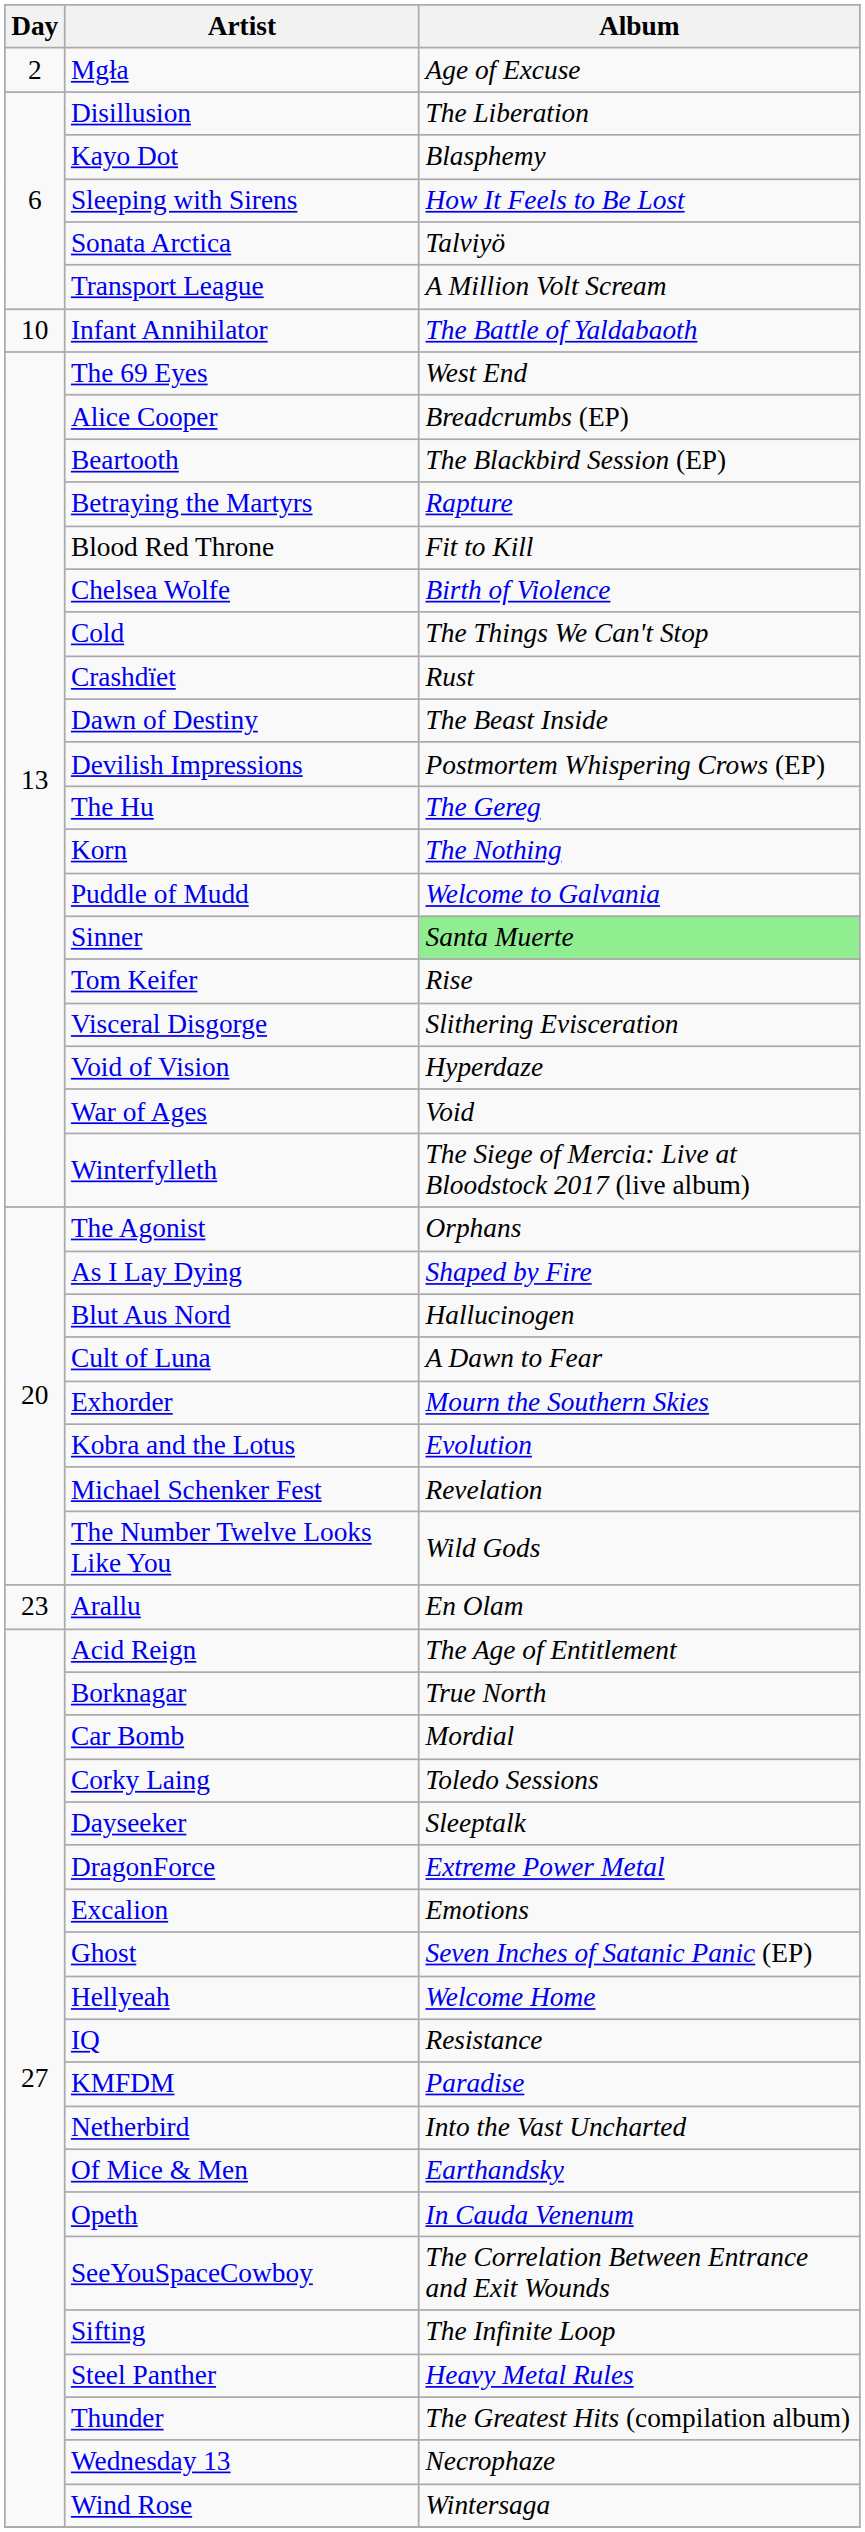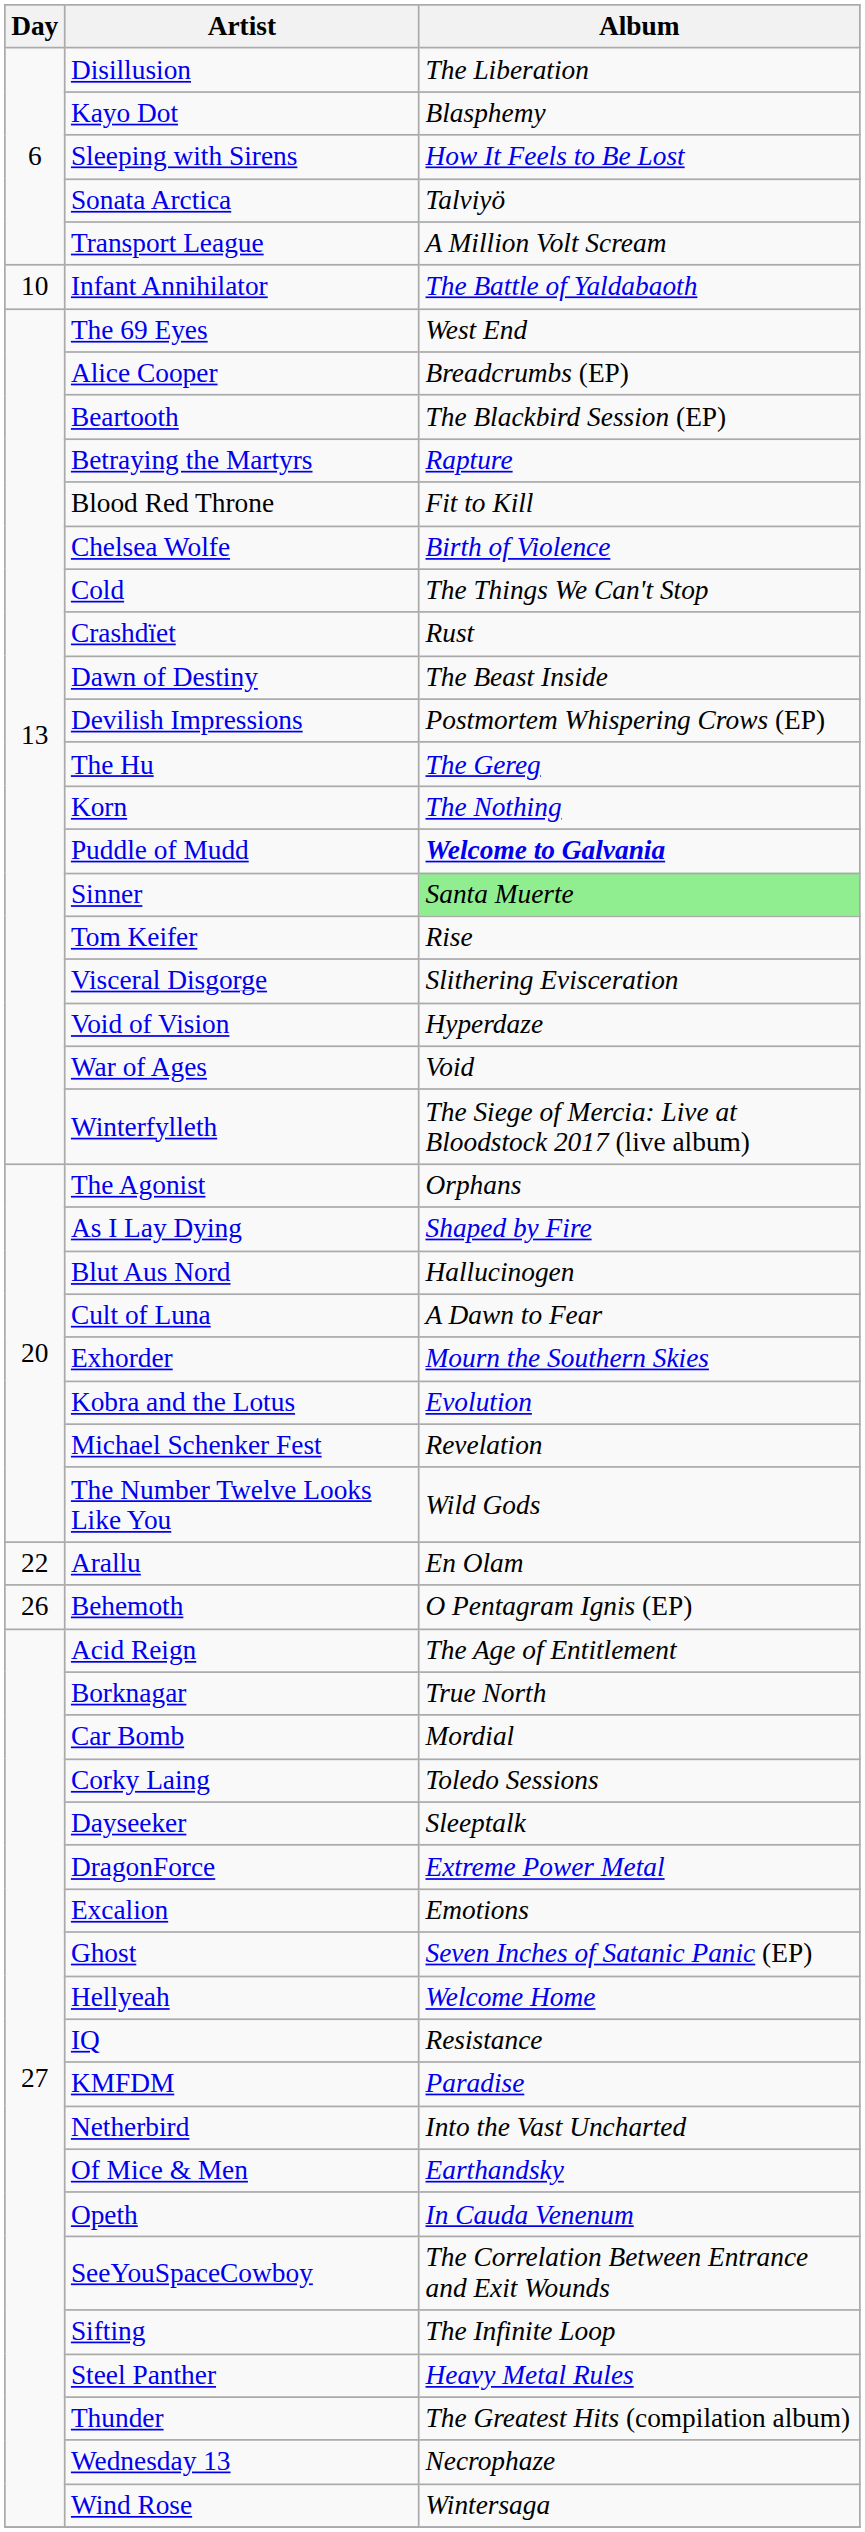 <table class="wikitable">
 <tr>
 <th style="width:20px;">Day</th>
 <th style="width:200px;">Artist</th>
 <th style="width:250px;">Album</th>
-</tr>
-<tr>
-<td style="text-align:center;" rowspan="1">2</td>
-<td><a href='#'>Mgła</a></td>
-<td><em>Age of Excuse</em></td>
 </tr>
 <tr>
 <td style="text-align:center;" rowspan="5">6</td>
 <td><a href='#'>Disillusion</a></td>
 <td><em>The Liberation</em></td>
 </tr>
 <tr>
 <td><a href='#'>Kayo Dot</a></td>
 <td><em>Blasphemy</em></td>
 </tr>
 <tr>
 <td><a href='#'>Sleeping with Sirens</a></td>
 <td><em><a href='#'>How It Feels to Be Lost</a></em></td>
 </tr>
 <tr>
 <td><a href='#'>Sonata Arctica</a></td>
 <td><em>Talviyö</em></td>
 </tr>
 <tr>
 <td><a href='#'>Transport League</a></td>
 <td><em>A Million Volt Scream</em></td>
 </tr>
 <tr>
 <td style="text-align:center;">10</td>
 <td><a href='#'>Infant Annihilator</a></td>
 <td><em><a href='#'>The Battle of Yaldabaoth</a></em></td>
 </tr>
 <tr>
 <td style="text-align:center;" rowspan="19">13</td>
 <td><a href='#'>The 69 Eyes</a></td>
 <td><em>West End</em></td>
 </tr>
 <tr>
 <td><a href='#'>Alice Cooper</a></td>
 <td><em>Breadcrumbs</em> (EP)</td>
 </tr>
 <tr>
 <td><a href='#'>Beartooth</a></td>
 <td><em>The Blackbird Session</em> (EP)</td>
 </tr>
 <tr>
 <td><a href='#'>Betraying the Martyrs</a></td>
 <td><em><a href='#'>Rapture</a></em></td>
 </tr>
 <tr>
 <td>Blood Red Throne</td>
 <td><em>Fit to Kill</em></td>
 </tr>
 <tr>
 <td><a href='#'>Chelsea Wolfe</a></td>
 <td><em><a href='#'>Birth of Violence</a></em></td>
 </tr>
 <tr>
 <td><a href='#'>Cold</a></td>
 <td><em>The Things We Can't Stop</em></td>
 </tr>
 <tr>
 <td><a href='#'>Crashdïet</a></td>
 <td><em>Rust</em></td>
 </tr>
 <tr>
 <td><a href='#'>Dawn of Destiny</a></td>
 <td><em>The Beast Inside</em></td>
 </tr>
 <tr>
 <td><a href='#'>Devilish Impressions</a></td>
 <td><em>Postmortem Whispering Crows</em> (EP)</td>
 </tr>
 <tr>
 <td><a href='#'>The Hu</a></td>
 <td><em><a href='#'>The Gereg</a></em></td>
 </tr>
 <tr>
 <td><a href='#'>Korn</a></td>
 <td><em><a href='#'>The Nothing</a></em></td>
 </tr>
 <tr>
 <td><a href='#'>Puddle of Mudd</a></td>
-<td><em><a href='#'>Welcome to Galvania</a></em></td>
+<td><strong><em><a href='#'>Welcome to Galvania</a></em></strong></td>
 </tr>
 <tr>
 <td><a href='#'>Sinner</a></td>
 <td style="background: lightgreen;"><em>Santa Muerte</em></td>
 </tr>
 <tr>
 <td><a href='#'>Tom Keifer</a></td>
 <td><em>Rise</em></td>
 </tr>
 <tr>
 <td><a href='#'>Visceral Disgorge</a></td>
 <td><em>Slithering Evisceration</em></td>
 </tr>
 <tr>
 <td><a href='#'>Void of Vision</a></td>
 <td><em>Hyperdaze</em></td>
 </tr>
 <tr>
 <td><a href='#'>War of Ages</a></td>
 <td><em>Void</em></td>
 </tr>
 <tr>
 <td><a href='#'>Winterfylleth</a></td>
 <td><em>The Siege of Mercia: Live at Bloodstock 2017</em> (live album)</td>
 </tr>
 <tr>
 <td style="text-align:center;" rowspan="8">20</td>
 <td><a href='#'>The Agonist</a></td>
 <td><em>Orphans</em></td>
 </tr>
 <tr>
 <td><a href='#'>As I Lay Dying</a></td>
 <td><em><a href='#'>Shaped by Fire</a></em></td>
 </tr>
 <tr>
 <td><a href='#'>Blut Aus Nord</a></td>
 <td><em>Hallucinogen</em></td>
 </tr>
 <tr>
 <td><a href='#'>Cult of Luna</a></td>
 <td><em>A Dawn to Fear</em></td>
 </tr>
 <tr>
 <td><a href='#'>Exhorder</a></td>
 <td><em><a href='#'>Mourn the Southern Skies</a></em></td>
 </tr>
 <tr>
 <td><a href='#'>Kobra and the Lotus</a></td>
 <td><em><a href='#'>Evolution</a></em></td>
 </tr>
 <tr>
 <td><a href='#'>Michael Schenker Fest</a></td>
 <td><em>Revelation</em></td>
 </tr>
 <tr>
 <td><a href='#'>The Number Twelve Looks Like You</a></td>
 <td><em>Wild Gods</em></td>
 </tr>
 <tr>
-<td style="text-align:center;">23</td>
+<td style="text-align:center;">22</td>
 <td><a href='#'>Arallu</a></td>
 <td><em>En Olam</em></td>
+</tr>
+<tr>
+<td style="text-align:center;">26</td>
+<td><a href='#'>Behemoth</a></td>
+<td><em>O Pentagram Ignis</em> (EP)</td>
 </tr>
 <tr>
 <td style="text-align:center;" rowspan="20">27</td>
 <td><a href='#'>Acid Reign</a></td>
 <td><em>The Age of Entitlement</em></td>
 </tr>
 <tr>
 <td><a href='#'>Borknagar</a></td>
 <td><em>True North</em></td>
 </tr>
 <tr>
 <td><a href='#'>Car Bomb</a></td>
 <td><em>Mordial</em></td>
 </tr>
 <tr>
 <td><a href='#'>Corky Laing</a></td>
 <td><em>Toledo Sessions</em></td>
 </tr>
 <tr>
 <td><a href='#'>Dayseeker</a></td>
 <td><em>Sleeptalk</em></td>
 </tr>
 <tr>
 <td><a href='#'>DragonForce</a></td>
 <td><em><a href='#'>Extreme Power Metal</a></em></td>
 </tr>
 <tr>
 <td><a href='#'>Excalion</a></td>
 <td><em>Emotions</em></td>
 </tr>
 <tr>
 <td><a href='#'>Ghost</a></td>
 <td><em><a href='#'>Seven Inches of Satanic Panic</a></em> (EP)</td>
 </tr>
 <tr>
 <td><a href='#'>Hellyeah</a></td>
 <td><em><a href='#'>Welcome Home</a></em></td>
 </tr>
 <tr>
 <td><a href='#'>IQ</a></td>
 <td><em>Resistance</em></td>
 </tr>
 <tr>
 <td><a href='#'>KMFDM</a></td>
 <td><em><a href='#'>Paradise</a></em></td>
 </tr>
 <tr>
 <td><a href='#'>Netherbird</a></td>
 <td><em>Into the Vast Uncharted</em></td>
 </tr>
 <tr>
 <td><a href='#'>Of Mice & Men</a></td>
 <td><em><a href='#'>Earthandsky</a></em></td>
 </tr>
 <tr>
 <td><a href='#'>Opeth</a></td>
 <td><em><a href='#'>In Cauda Venenum</a></em></td>
 </tr>
 <tr>
 <td><a href='#'>SeeYouSpaceCowboy</a></td>
 <td><em>The Correlation Between Entrance and Exit Wounds</em></td>
 </tr>
 <tr>
 <td><a href='#'>Sifting</a></td>
 <td><em>The Infinite Loop</em></td>
 </tr>
 <tr>
 <td><a href='#'>Steel Panther</a></td>
 <td><em><a href='#'>Heavy Metal Rules</a></em></td>
 </tr>
 <tr>
 <td><a href='#'>Thunder</a></td>
 <td><em>The Greatest Hits</em> (compilation album)</td>
 </tr>
 <tr>
 <td><a href='#'>Wednesday 13</a></td>
 <td><em>Necrophaze</em></td>
 </tr>
 <tr>
 <td><a href='#'>Wind Rose</a></td>
 <td><em>Wintersaga</em></td>
 </tr>
 <tr>
 </tr>
 </table>
